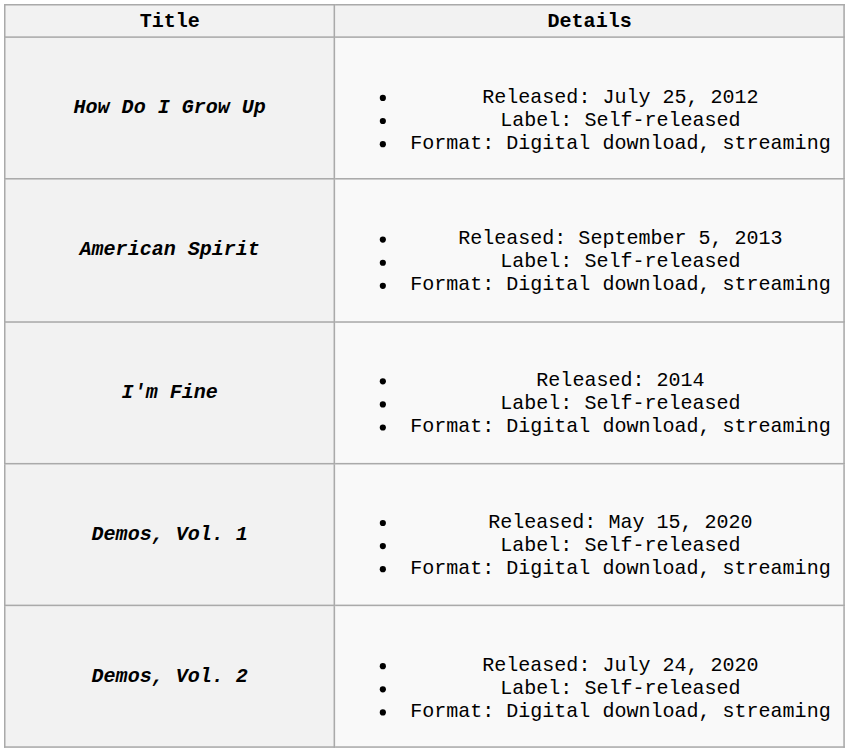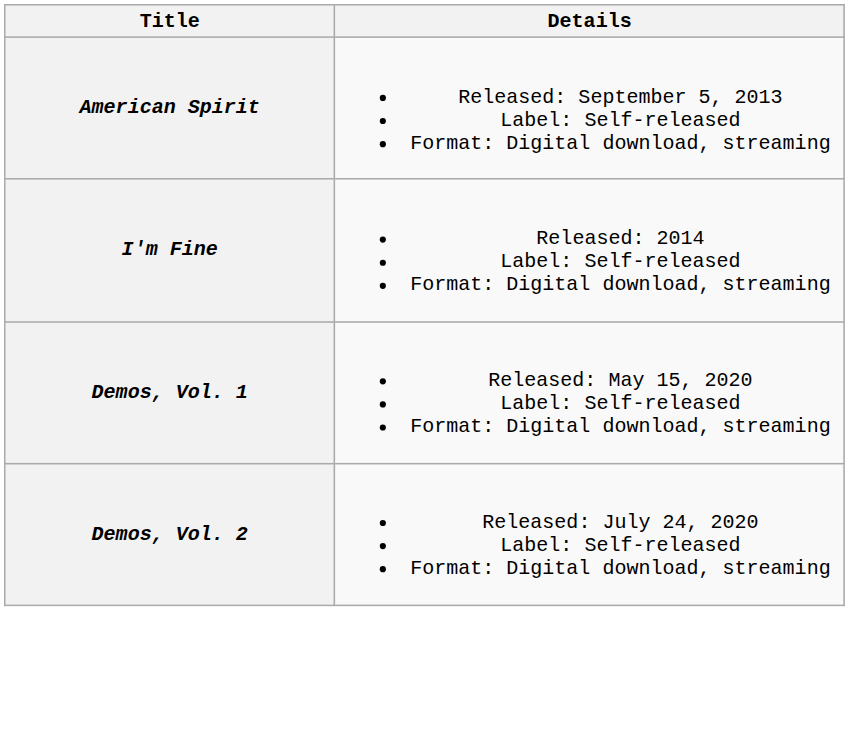 <table class="wikitable plainrowheaders" style="text-align:center;">
 <tr>
 <th style="width:16em;">Title</th>
 <th style="width:25em;">Details</th>
-</tr>
-<tr>
-<th scope="row"><em>How Do I Grow Up</em></th>
-<td><br><ul><li>Released: July 25, 2012</li><li>Label: Self-released</li><li>Format: Digital download, streaming</li></ul></td>
 </tr>
 <tr>
 <th scope="row"><em>American Spirit</em></th>
 <td><br><ul><li>Released: September 5, 2013</li><li>Label: Self-released</li><li>Format: Digital download, streaming</li></ul></td>
 </tr>
 <tr>
 <th scope="row"><em>I'm Fine</em></th>
 <td><br><ul><li>Released: 2014</li><li>Label: Self-released</li><li>Format: Digital download, streaming</li></ul></td>
 </tr>
 <tr>
 <th scope="row"><em>Demos, Vol. 1</em></th>
 <td><br><ul><li>Released: May 15, 2020</li><li>Label: Self-released</li><li>Format: Digital download, streaming</li></ul></td>
 </tr>
 <tr>
 <th scope="row"><em>Demos, Vol. 2</em></th>
 <td><br><ul><li>Released: July 24, 2020</li><li>Label: Self-released</li><li>Format: Digital download, streaming</li></ul></td>
 </tr>
 </table>
